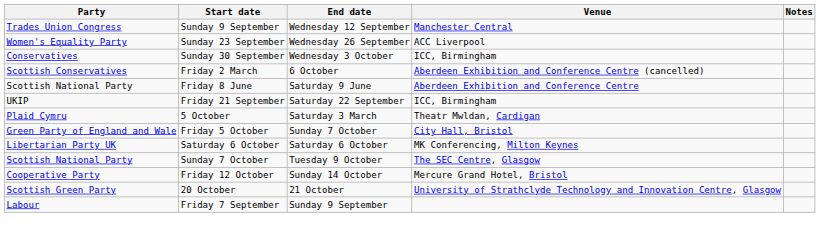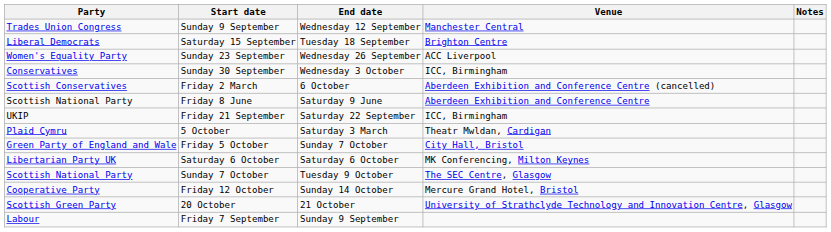 <table class="wikitable sortable">
 <tr>
 <th>Party</th>
 <th>Start date</th>
 <th>End date</th>
 <th>Venue</th>
 <th>Notes</th>
 </tr>
 <tr>
 <td><a href='#'>Trades Union Congress</a></td>
 <td>Sunday 9 September</td>
 <td>Wednesday 12 September</td>
 <td><a href='#'>Manchester Central</a></td>
+<td></td>
+</tr>
+<tr>
+<td><a href='#'>Liberal Democrats</a></td>
+<td>Saturday 15 September</td>
+<td>Tuesday 18 September</td>
+<td><a href='#'>Brighton Centre</a></td>
 <td></td>
 </tr>
 <tr>
 <td><a href='#'>Women's Equality Party</a></td>
 <td>Sunday 23 September</td>
 <td>Wednesday 26 September</td>
 <td>ACC Liverpool</td>
 <td></td>
 </tr>
 <tr>
 <td><a href='#'>Conservatives</a></td>
 <td>Sunday 30 September</td>
 <td>Wednesday 3 October</td>
 <td>ICC, Birmingham</td>
 <td></td>
 </tr>
 <tr>
 <td><a href='#'>Scottish Conservatives</a></td>
 <td>Friday 2 March</td>
 <td>6 October</td>
 <td><a href='#'>Aberdeen Exhibition and Conference Centre</a> (cancelled)</td>
 <td></td>
 </tr>
 <tr>
 <td>Scottish National Party</td>
 <td>Friday 8 June</td>
 <td>Saturday 9 June</td>
 <td><a href='#'>Aberdeen Exhibition and Conference Centre</a></td>
 <td></td>
 </tr>
 <tr>
 <td>UKIP</td>
 <td>Friday 21 September</td>
 <td>Saturday 22 September</td>
 <td>ICC, Birmingham</td>
 <td></td>
 </tr>
 <tr>
 <td><a href='#'>Plaid Cymru</a></td>
 <td>5 October</td>
 <td>Saturday 3 March</td>
 <td>Theatr Mwldan, <a href='#'>Cardigan</a></td>
 <td></td>
 </tr>
 <tr>
 <td><a href='#'>Green Party of England and Wale</a></td>
 <td>Friday 5 October</td>
 <td>Sunday 7 October</td>
 <td><a href='#'>City Hall, Bristol</a></td>
 <td></td>
 </tr>
 <tr>
 <td><a href='#'>Libertarian Party UK</a></td>
 <td>Saturday 6 October</td>
 <td>Saturday 6 October</td>
 <td>MK Conferencing, <a href='#'>Milton Keynes</a></td>
 <td></td>
 </tr>
 <tr>
 <td><a href='#'>Scottish National Party</a></td>
 <td>Sunday 7 October</td>
 <td>Tuesday 9 October</td>
 <td><a href='#'>The SEC Centre</a>, <a href='#'>Glasgow</a></td>
 <td></td>
 </tr>
 <tr>
 <td><a href='#'>Cooperative Party</a></td>
 <td>Friday 12 October</td>
 <td>Sunday 14 October</td>
 <td>Mercure Grand Hotel, <a href='#'>Bristol</a></td>
 <td></td>
 </tr>
 <tr>
 <td><a href='#'>Scottish Green Party</a></td>
 <td>20 October</td>
 <td>21 October</td>
 <td><a href='#'>University of Strathclyde Technology and Innovation Centre</a>, <a href='#'>Glasgow</a></td>
 <td></td>
 </tr>
 <tr>
 <td><a href='#'>Labour</a></td>
 <td>Friday 7 September</td>
 <td>Sunday 9 September</td>
 <td></td>
 <td></td>
 </tr>
 </table>
